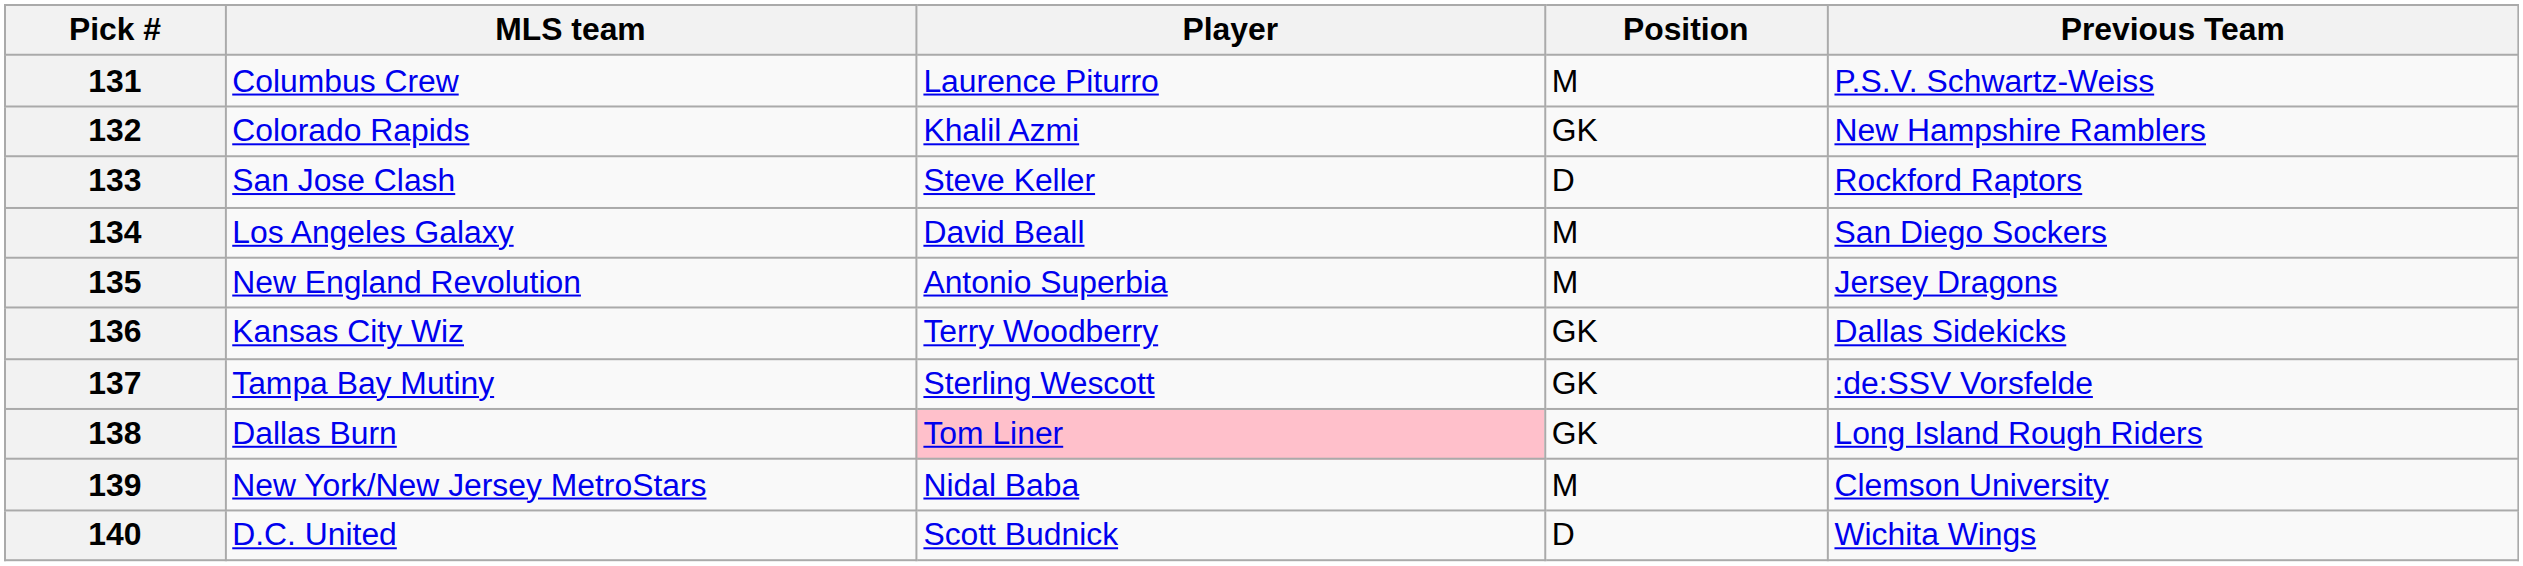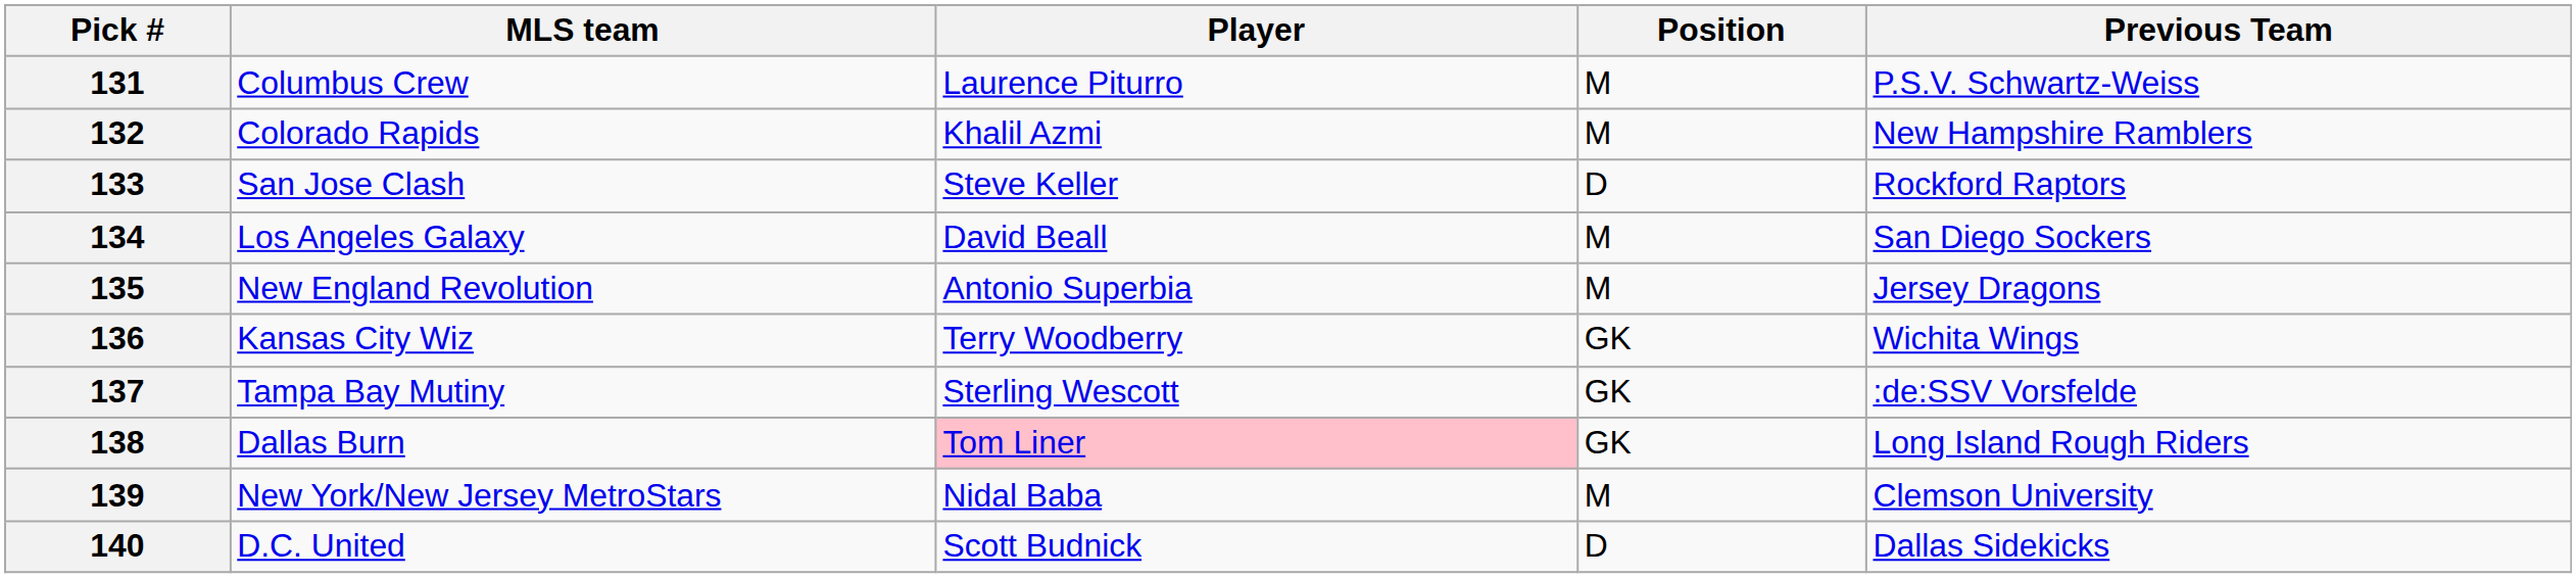 <table class="wikitable sortable" style="width:100%">
 <tr>
 <th width=7%>Pick #</th>
 <th width=22%>MLS team</th>
 <th width=20%>Player</th>
 <th width=9%>Position</th>
 <th width=22%>Previous Team</th>
 </tr>
 <tr>
 <th>131</th>
 <td><a href='#'>Columbus Crew</a></td>
 <td><a href='#'>Laurence Piturro</a></td>
 <td>M</td>
 <td><a href='#'>P.S.V. Schwartz-Weiss</a></td>
 </tr>
 <tr>
 <th>132</th>
 <td><a href='#'>Colorado Rapids</a></td>
 <td><a href='#'>Khalil Azmi</a></td>
-<td>GK</td>
+<td>M</td>
 <td><a href='#'>New Hampshire Ramblers</a></td>
 </tr>
 <tr>
 <th>133</th>
 <td><a href='#'>San Jose Clash</a></td>
 <td><a href='#'>Steve Keller</a></td>
 <td>D</td>
 <td><a href='#'>Rockford Raptors</a></td>
 </tr>
 <tr>
 <th>134</th>
 <td><a href='#'>Los Angeles Galaxy</a></td>
 <td><a href='#'>David Beall</a></td>
 <td>M</td>
 <td><a href='#'>San Diego Sockers</a></td>
 </tr>
 <tr>
 <th>135</th>
 <td><a href='#'>New England Revolution</a></td>
 <td><a href='#'>Antonio Superbia</a></td>
 <td>M</td>
 <td><a href='#'>Jersey Dragons</a></td>
 </tr>
 <tr>
 <th>136</th>
 <td><a href='#'>Kansas City Wiz</a></td>
 <td><a href='#'>Terry Woodberry</a></td>
 <td>GK</td>
-<td><a href='#'>Dallas Sidekicks</a></td>
+<td><a href='#'>Wichita Wings</a></td>
 </tr>
 <tr>
 <th>137</th>
 <td><a href='#'>Tampa Bay Mutiny</a></td>
 <td><a href='#'>Sterling Wescott</a></td>
 <td>GK</td>
 <td><a href='#'>:de:SSV Vorsfelde</a></td>
 </tr>
 <tr>
 <th>138</th>
 <td><a href='#'>Dallas Burn</a></td>
 <td style="background: pink;"><a href='#'>Tom Liner</a></td>
 <td>GK</td>
 <td><a href='#'>Long Island Rough Riders</a></td>
 </tr>
 <tr>
 <th>139</th>
 <td><a href='#'>New York/New Jersey MetroStars</a></td>
 <td><a href='#'>Nidal Baba</a></td>
 <td>M</td>
 <td><a href='#'>Clemson University</a></td>
 </tr>
 <tr>
 <th>140</th>
 <td><a href='#'>D.C. United</a></td>
 <td><a href='#'>Scott Budnick</a></td>
 <td>D</td>
-<td><a href='#'>Wichita Wings</a></td>
+<td><a href='#'>Dallas Sidekicks</a></td>
 </tr>
 </table>
